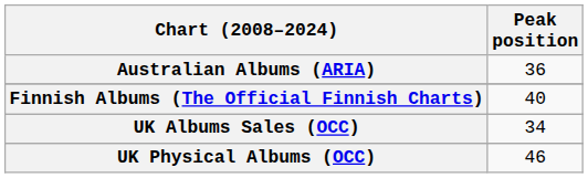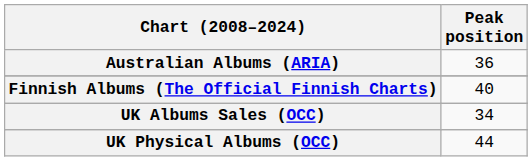 <table class="wikitable sortable plainrowheaders" style="text-align:center">
 <tr>
 <th scope="col">Chart (2008–2024)</th>
 <th scope="col">Peak<br>position</th>
 </tr>
 <tr>
 <th scope="row">Australian Albums (<a href='#'>ARIA</a>)</th>
 <td>36</td>
 </tr>
 <tr>
 </tr>
 <tr>
 </tr>
 <tr>
 </tr>
 <tr>
 <th scope="row">Finnish Albums (<a href='#'>The Official Finnish Charts</a>)</th>
 <td align="center">40</td>
 </tr>
 <tr>
 </tr>
 <tr>
 </tr>
 <tr>
 </tr>
 <tr>
 </tr>
 <tr>
 </tr>
 <tr>
 </tr>
 <tr>
 </tr>
 <tr>
 <th scope="row">UK Albums Sales (<a href='#'>OCC</a>)</th>
 <td>34</td>
 </tr>
 <tr>
 </tr>
 <tr>
 <th scope="row">UK Physical Albums (<a href='#'>OCC</a>)</th>
-<td>46</td>
+<td>44</td>
 </tr>
 </table>
